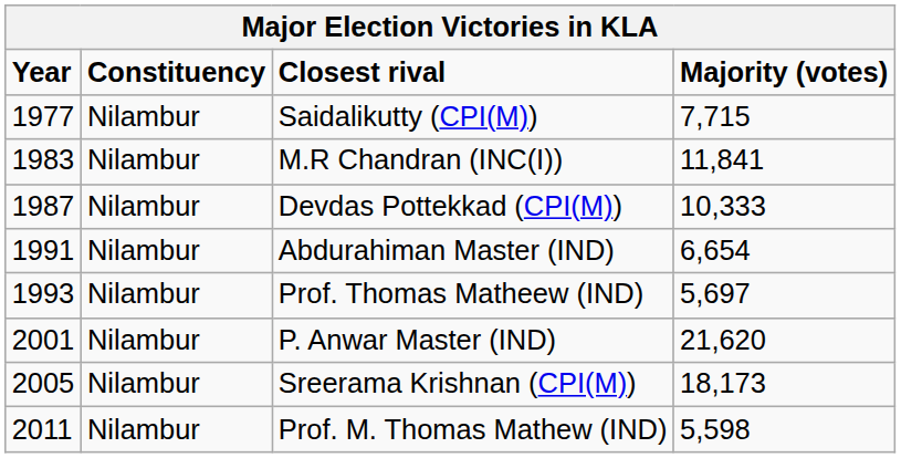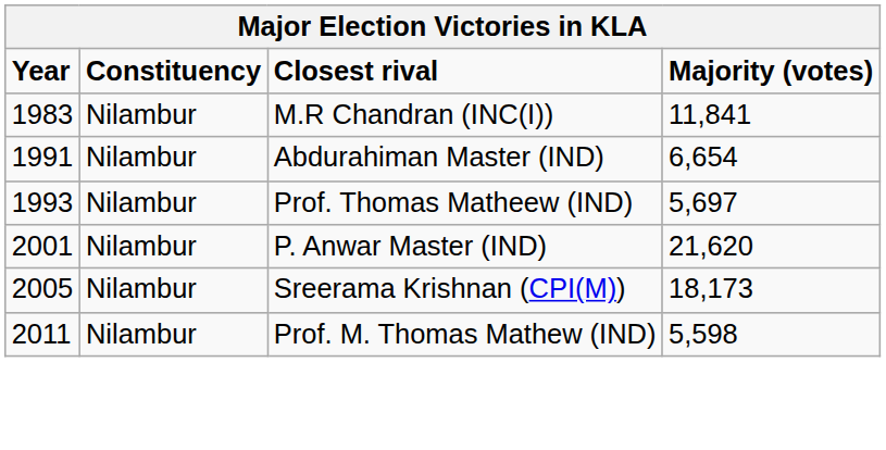 <table class="wikitable" id="toc" : left; margin-left: 2em; width: 40%; font-size: 90%;" cellspacing="3">
 <tr>
 <th colspan="4"><strong>Major Election Victories in KLA</strong></th>
 </tr>
 <tr>
 <td><strong>Year</strong></td>
 <td><strong>Constituency</strong></td>
 <td><strong>Closest rival</strong></td>
 <td><strong>Majority (votes)</strong></td>
 </tr>
 <tr>
-<td>1977</td>
-<td>Nilambur</td>
-<td>Saidalikutty (<a href='#'>CPI(M)</a>)</td>
-<td>7,715</td>
-</tr>
-<tr>
 <td>1983</td>
 <td>Nilambur</td>
 <td>M.R Chandran (INC(I))</td>
 <td>11,841</td>
-</tr>
-<tr>
-<td>1987</td>
-<td>Nilambur</td>
-<td>Devdas Pottekkad (<a href='#'>CPI(M)</a>)</td>
-<td>10,333</td>
 </tr>
 <tr>
 <td>1991</td>
 <td>Nilambur</td>
 <td>Abdurahiman Master (IND)</td>
 <td>6,654</td>
 </tr>
 <tr>
 <td>1993</td>
 <td>Nilambur</td>
 <td>Prof. Thomas Matheew (IND)</td>
 <td>5,697</td>
 </tr>
 <tr>
 <td>2001</td>
 <td>Nilambur</td>
 <td>P. Anwar Master (IND)</td>
 <td>21,620</td>
 </tr>
 <tr>
 <td>2005</td>
 <td>Nilambur</td>
 <td>Sreerama Krishnan (<a href='#'>CPI(M)</a>)</td>
 <td>18,173</td>
 </tr>
 <tr>
 <td>2011</td>
 <td>Nilambur</td>
 <td>Prof. M. Thomas Mathew (IND)</td>
 <td>5,598</td>
 </tr>
 </table>
